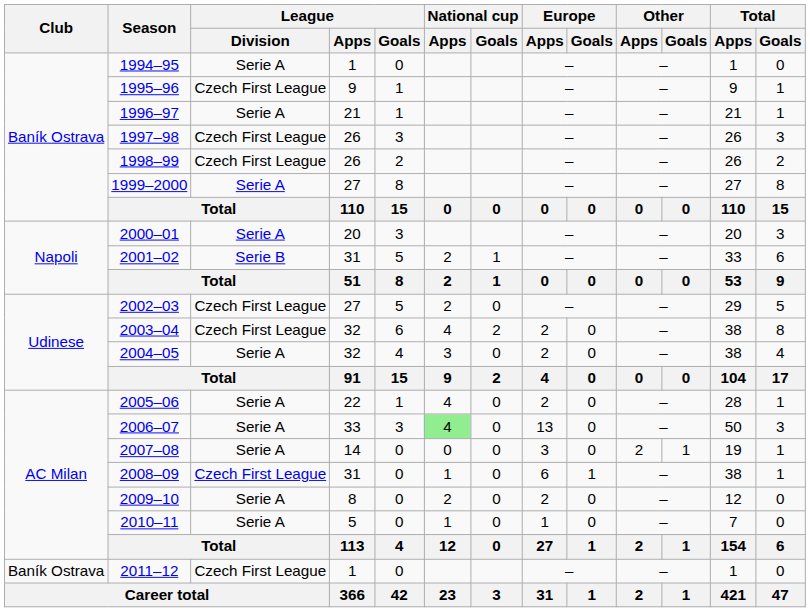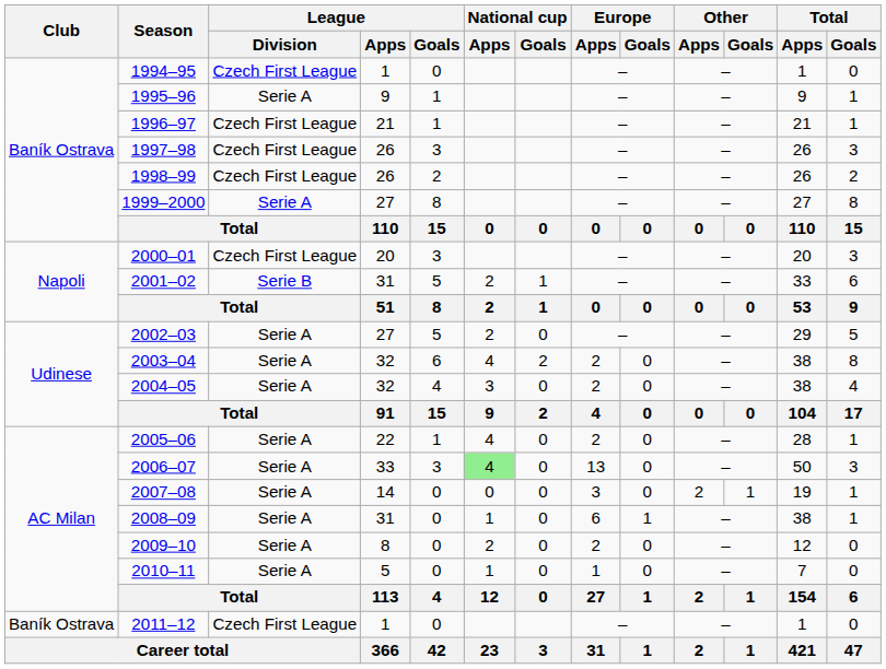 <table class="wikitable" style="text-align:center">
 <tr>
 <th rowspan="2">Club</th>
 <th rowspan="2">Season</th>
 <th colspan="3">League</th>
 <th colspan="2">National cup</th>
 <th colspan="2">Europe</th>
 <th colspan="2">Other</th>
 <th colspan="2">Total</th>
 </tr>
 <tr>
 <th>Division</th>
 <th>Apps</th>
 <th>Goals</th>
 <th>Apps</th>
 <th>Goals</th>
 <th>Apps</th>
 <th>Goals</th>
 <th>Apps</th>
 <th>Goals</th>
 <th>Apps</th>
 <th>Goals</th>
 </tr>
 <tr>
 <td rowspan="7"><a href='#'>Baník Ostrava</a></td>
 <td><a href='#'>1994–95</a></td>
-<td>Serie A</td>
+<td><a href='#'>Czech First League</a></td>
 <td>1</td>
 <td>0</td>
 <td></td>
 <td></td>
 <td colspan=2>–</td>
 <td colspan=2>–</td>
 <td>1</td>
 <td>0</td>
 </tr>
 <tr>
 <td><a href='#'>1995–96</a></td>
-<td>Czech First League</td>
+<td>Serie A</td>
 <td>9</td>
 <td>1</td>
 <td></td>
 <td></td>
 <td colspan=2>–</td>
 <td colspan=2>–</td>
 <td>9</td>
 <td>1</td>
 </tr>
 <tr>
 <td><a href='#'>1996–97</a></td>
-<td>Serie A</td>
+<td>Czech First League</td>
 <td>21</td>
 <td>1</td>
 <td></td>
 <td></td>
 <td colspan=2>–</td>
 <td colspan=2>–</td>
 <td>21</td>
 <td>1</td>
 </tr>
 <tr>
 <td><a href='#'>1997–98</a></td>
 <td>Czech First League</td>
 <td>26</td>
 <td>3</td>
 <td></td>
 <td></td>
 <td colspan=2>–</td>
 <td colspan=2>–</td>
 <td>26</td>
 <td>3</td>
 </tr>
 <tr>
 <td><a href='#'>1998–99</a></td>
 <td>Czech First League</td>
 <td>26</td>
 <td>2</td>
 <td></td>
 <td></td>
 <td colspan=2>–</td>
 <td colspan=2>–</td>
 <td>26</td>
 <td>2</td>
 </tr>
 <tr>
 <td><a href='#'>1999–2000</a></td>
 <td><a href='#'>Serie A</a></td>
 <td>27</td>
 <td>8</td>
 <td></td>
 <td></td>
 <td colspan=2>–</td>
 <td colspan=2>–</td>
 <td>27</td>
 <td>8</td>
 </tr>
 <tr>
 <th colspan="2">Total</th>
 <th>110</th>
 <th>15</th>
 <th>0</th>
 <th>0</th>
 <th>0</th>
 <th>0</th>
 <th>0</th>
 <th>0</th>
 <th>110</th>
 <th>15</th>
 </tr>
 <tr>
 <td rowspan="3"><a href='#'>Napoli</a></td>
 <td><a href='#'>2000–01</a></td>
-<td><a href='#'>Serie A</a></td>
+<td>Czech First League</td>
 <td>20</td>
 <td>3</td>
 <td></td>
 <td></td>
 <td colspan=2>–</td>
 <td colspan=2>–</td>
 <td>20</td>
 <td>3</td>
 </tr>
 <tr>
 <td><a href='#'>2001–02</a></td>
 <td><a href='#'>Serie B</a></td>
 <td>31</td>
 <td>5</td>
 <td>2</td>
 <td>1</td>
 <td colspan=2>–</td>
 <td colspan=2>–</td>
 <td>33</td>
 <td>6</td>
 </tr>
 <tr>
 <th colspan="2">Total</th>
 <th>51</th>
 <th>8</th>
 <th>2</th>
 <th>1</th>
 <th>0</th>
 <th>0</th>
 <th>0</th>
 <th>0</th>
 <th>53</th>
 <th>9</th>
 </tr>
 <tr>
 <td rowspan="4"><a href='#'>Udinese</a></td>
 <td><a href='#'>2002–03</a></td>
-<td>Czech First League</td>
+<td>Serie A</td>
 <td>27</td>
 <td>5</td>
 <td>2</td>
 <td>0</td>
 <td colspan=2>–</td>
 <td colspan=2>–</td>
 <td>29</td>
 <td>5</td>
 </tr>
 <tr>
 <td><a href='#'>2003–04</a></td>
-<td>Czech First League</td>
+<td>Serie A</td>
 <td>32</td>
 <td>6</td>
 <td>4</td>
 <td>2</td>
 <td>2</td>
 <td>0</td>
 <td colspan=2>–</td>
 <td>38</td>
 <td>8</td>
 </tr>
 <tr>
 <td><a href='#'>2004–05</a></td>
 <td>Serie A</td>
 <td>32</td>
 <td>4</td>
 <td>3</td>
 <td>0</td>
 <td>2</td>
 <td>0</td>
 <td colspan=2>–</td>
 <td>38</td>
 <td>4</td>
 </tr>
 <tr>
 <th colspan="2">Total</th>
 <th>91</th>
 <th>15</th>
 <th>9</th>
 <th>2</th>
 <th>4</th>
 <th>0</th>
 <th>0</th>
 <th>0</th>
 <th>104</th>
 <th>17</th>
 </tr>
 <tr>
 <td rowspan="7"><a href='#'>AC Milan</a></td>
 <td><a href='#'>2005–06</a></td>
 <td>Serie A</td>
 <td>22</td>
 <td>1</td>
 <td>4</td>
 <td>0</td>
 <td>2</td>
 <td>0</td>
 <td colspan=2>–</td>
 <td>28</td>
 <td>1</td>
 </tr>
 <tr>
 <td><a href='#'>2006–07</a></td>
 <td>Serie A</td>
 <td>33</td>
 <td>3</td>
 <td style="background: lightgreen;">4</td>
 <td>0</td>
 <td>13</td>
 <td>0</td>
 <td colspan=2>–</td>
 <td>50</td>
 <td>3</td>
 </tr>
 <tr>
 <td><a href='#'>2007–08</a></td>
 <td>Serie A</td>
 <td>14</td>
 <td>0</td>
 <td>0</td>
 <td>0</td>
 <td>3</td>
 <td>0</td>
 <td>2</td>
 <td>1</td>
 <td>19</td>
 <td>1</td>
 </tr>
 <tr>
 <td><a href='#'>2008–09</a></td>
-<td><a href='#'>Czech First League</a></td>
+<td>Serie A</td>
 <td>31</td>
 <td>0</td>
 <td>1</td>
 <td>0</td>
 <td>6</td>
 <td>1</td>
 <td colspan=2>–</td>
 <td>38</td>
 <td>1</td>
 </tr>
 <tr>
 <td><a href='#'>2009–10</a></td>
 <td>Serie A</td>
 <td>8</td>
 <td>0</td>
 <td>2</td>
 <td>0</td>
 <td>2</td>
 <td>0</td>
 <td colspan=2>–</td>
 <td>12</td>
 <td>0</td>
 </tr>
 <tr>
 <td><a href='#'>2010–11</a></td>
 <td>Serie A</td>
 <td>5</td>
 <td>0</td>
 <td>1</td>
 <td>0</td>
 <td>1</td>
 <td>0</td>
 <td colspan=2>–</td>
 <td>7</td>
 <td>0</td>
 </tr>
 <tr>
 <th colspan="2">Total</th>
 <th>113</th>
 <th>4</th>
 <th>12</th>
 <th>0</th>
 <th>27</th>
 <th>1</th>
 <th>2</th>
 <th>1</th>
 <th>154</th>
 <th>6</th>
 </tr>
 <tr>
 <td>Baník Ostrava</td>
 <td><a href='#'>2011–12</a></td>
 <td>Czech First League</td>
 <td>1</td>
 <td>0</td>
 <td></td>
 <td></td>
 <td colspan=2>–</td>
 <td colspan=2>–</td>
 <td>1</td>
 <td>0</td>
 </tr>
 <tr>
 <th colspan="3">Career total</th>
 <th>366</th>
 <th>42</th>
 <th>23</th>
 <th>3</th>
 <th>31</th>
 <th>1</th>
 <th>2</th>
 <th>1</th>
 <th>421</th>
 <th>47</th>
 </tr>
 </table>
